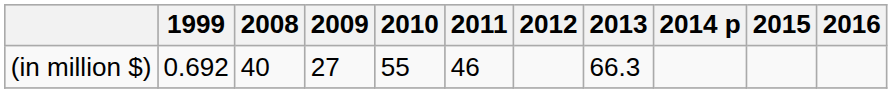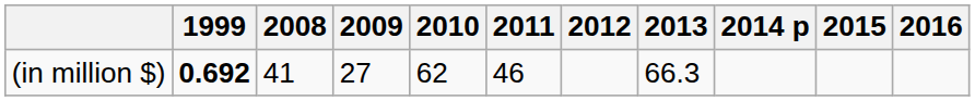 <table class="wikitable">
 <tr>
 <th></th>
 <th>1999</th>
 <th>2008</th>
 <th>2009</th>
 <th>2010</th>
 <th>2011</th>
 <th>2012</th>
 <th>2013</th>
 <th>2014 p</th>
 <th>2015</th>
 <th>2016</th>
 </tr>
 <tr>
 <td>(in million $)</td>
-<td>0.692</td>
-<td>40</td>
+<td><strong>0.692</strong></td>
+<td>41</td>
 <td>27</td>
-<td>55</td>
+<td>62</td>
 <td>46</td>
 <td></td>
 <td>66.3</td>
 <td></td>
 <td></td>
 <td></td>
 </tr>
 </table>
